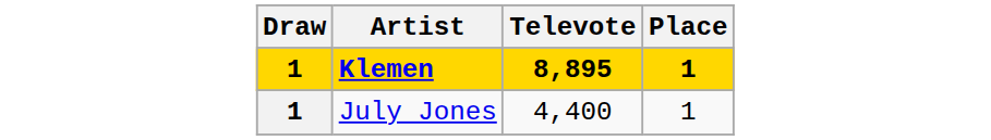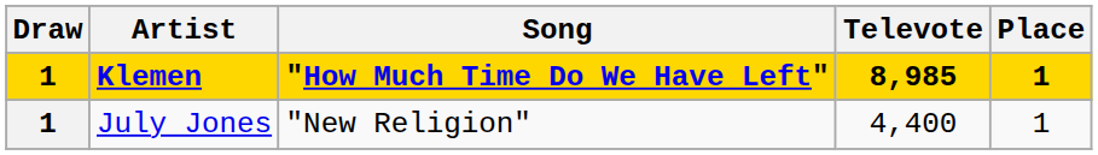 <table class="sortable wikitable plainrowheaders" style="margin: 1em auto 1em auto; text-align:center;">
 <tr>
 <th>Draw</th>
 <th>Artist</th>
+<th>Song</th>
 <th>Televote</th>
 <th>Place</th>
 </tr>
 <tr style="font-weight:bold; background:gold;">
 <th scope="row" style="font-weight:bold; background:gold; text-align:center;">1</th>
 <td align="left"><a href='#'>Klemen</a></td>
-<td>8,895</td>
+<td align="left">"<a href='#'>How Much Time Do We Have Left</a>"</td>
+<td>8,985</td>
 <td>1</td>
 </tr>
 <tr>
 <th scope="row" style="text-align:center;">1</th>
 <td align="left"><a href='#'>July Jones</a></td>
+<td align="left">"New Religion"</td>
 <td>4,400</td>
 <td>1</td>
 </tr>
 </table>
